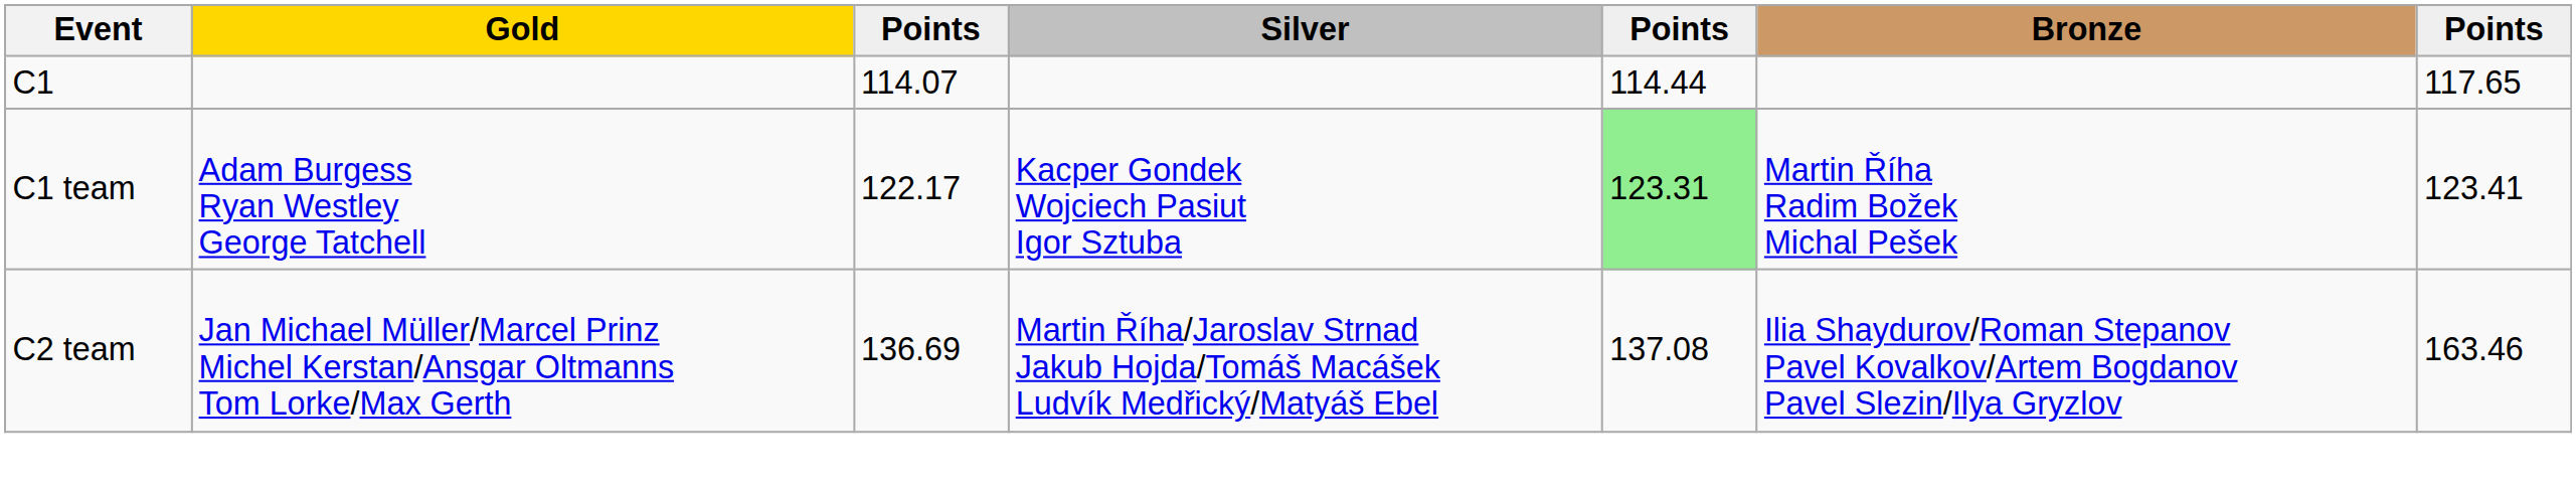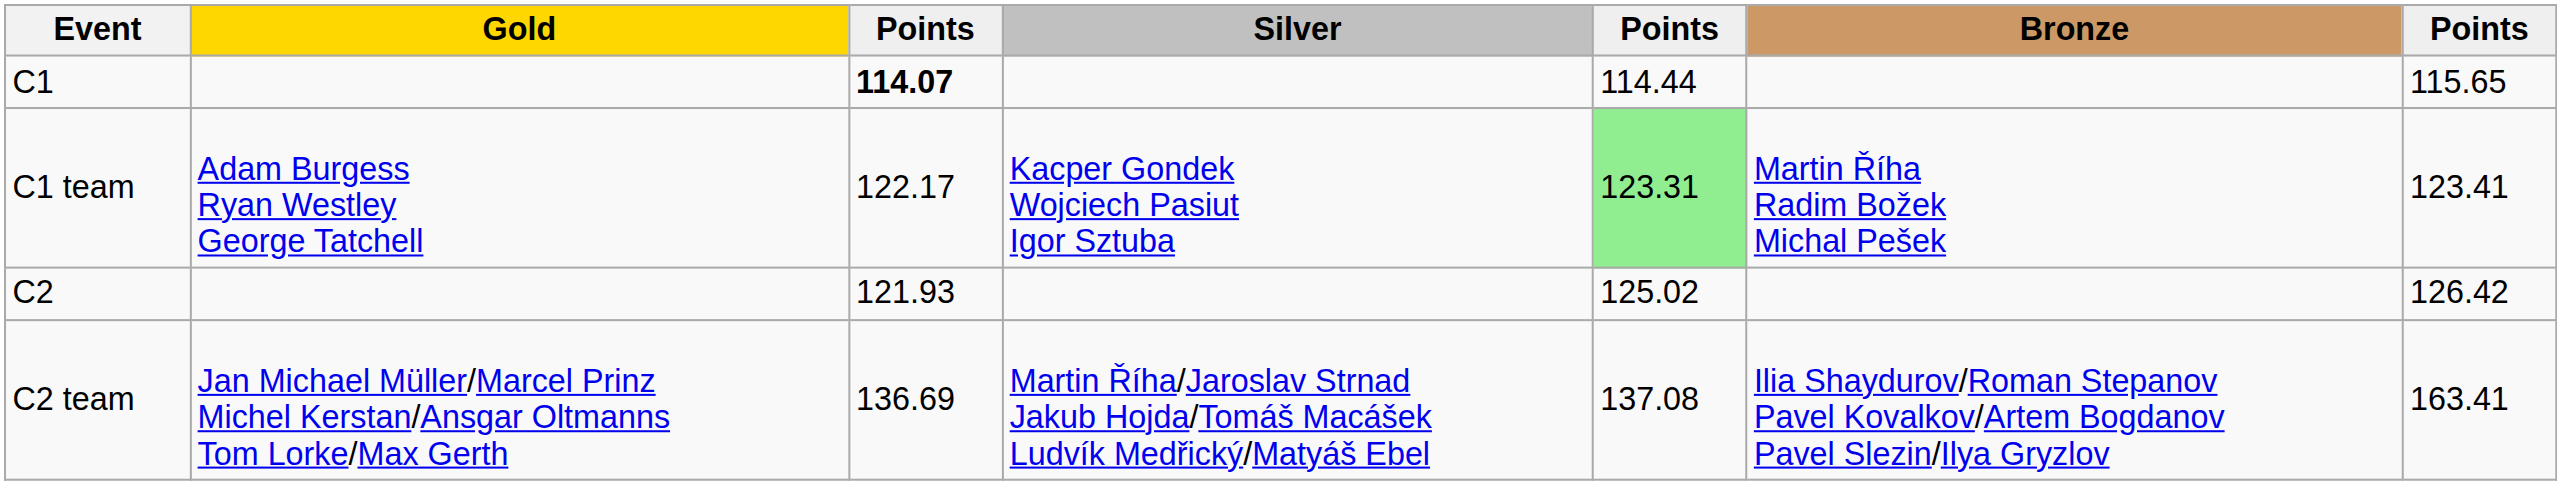 <table class="wikitable" width=100%>
 <tr>
 <th>Event</th>
 <td align=center bgcolor="gold"><strong>Gold</strong></td>
 <td align=center bgcolor="EFEFEF"><strong>Points</strong></td>
 <td align=center bgcolor="silver"><strong>Silver</strong></td>
 <td align=center bgcolor="EFEFEF"><strong>Points</strong></td>
 <td align=center bgcolor="CC9966"><strong>Bronze</strong></td>
 <td align=center bgcolor="EFEFEF"><strong>Points</strong></td>
 </tr>
 <tr>
 <td>C1</td>
 <td></td>
-<td>114.07</td>
+<td><strong>114.07</strong></td>
 <td></td>
 <td>114.44</td>
 <td></td>
-<td>117.65</td>
+<td>115.65</td>
 </tr>
 <tr>
 <td>C1 team</td>
 <td><br><a href='#'>Adam Burgess</a><br><a href='#'>Ryan Westley</a><br><a href='#'>George Tatchell</a></td>
 <td>122.17</td>
 <td><br><a href='#'>Kacper Gondek</a><br><a href='#'>Wojciech Pasiut</a><br><a href='#'>Igor Sztuba</a></td>
 <td style="background: lightgreen;">123.31</td>
 <td><br><a href='#'>Martin Říha</a><br><a href='#'>Radim Božek</a><br><a href='#'>Michal Pešek</a></td>
 <td>123.41</td>
 </tr>
 <tr>
+<td>C2</td>
+<td></td>
+<td>121.93</td>
+<td></td>
+<td>125.02</td>
+<td></td>
+<td>126.42</td>
+</tr>
+<tr>
 <td>C2 team</td>
 <td><br><a href='#'>Jan Michael Müller</a>/<a href='#'>Marcel Prinz</a><br><a href='#'>Michel Kerstan</a>/<a href='#'>Ansgar Oltmanns</a><br><a href='#'>Tom Lorke</a>/<a href='#'>Max Gerth</a></td>
 <td>136.69</td>
 <td><br><a href='#'>Martin Říha</a>/<a href='#'>Jaroslav Strnad</a><br><a href='#'>Jakub Hojda</a>/<a href='#'>Tomáš Macášek</a><br><a href='#'>Ludvík Medřický</a>/<a href='#'>Matyáš Ebel</a></td>
 <td>137.08</td>
 <td><br><a href='#'>Ilia Shaydurov</a>/<a href='#'>Roman Stepanov</a><br><a href='#'>Pavel Kovalkov</a>/<a href='#'>Artem Bogdanov</a><br><a href='#'>Pavel Slezin</a>/<a href='#'>Ilya Gryzlov</a></td>
-<td>163.46</td>
+<td>163.41</td>
 </tr>
 </table>
